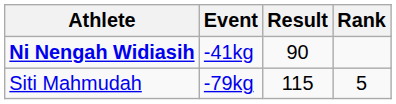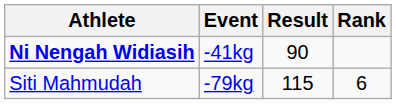 <table class=wikitable style="font-size:90%">
 <tr>
 <th>Athlete</th>
 <th>Event</th>
 <th>Result</th>
 <th>Rank</th>
 </tr>
 <tr align=center>
 <td align=left><strong><a href='#'>Ni Nengah Widiasih</a></strong></td>
 <td align=left><a href='#'>-41kg</a></td>
 <td>90</td>
 <td></td>
 </tr>
 <tr align=center>
 <td align=left><a href='#'>Siti Mahmudah</a></td>
 <td align=left><a href='#'>-79kg</a></td>
 <td>115</td>
-<td>5</td>
+<td>6</td>
 </tr>
 </table>
